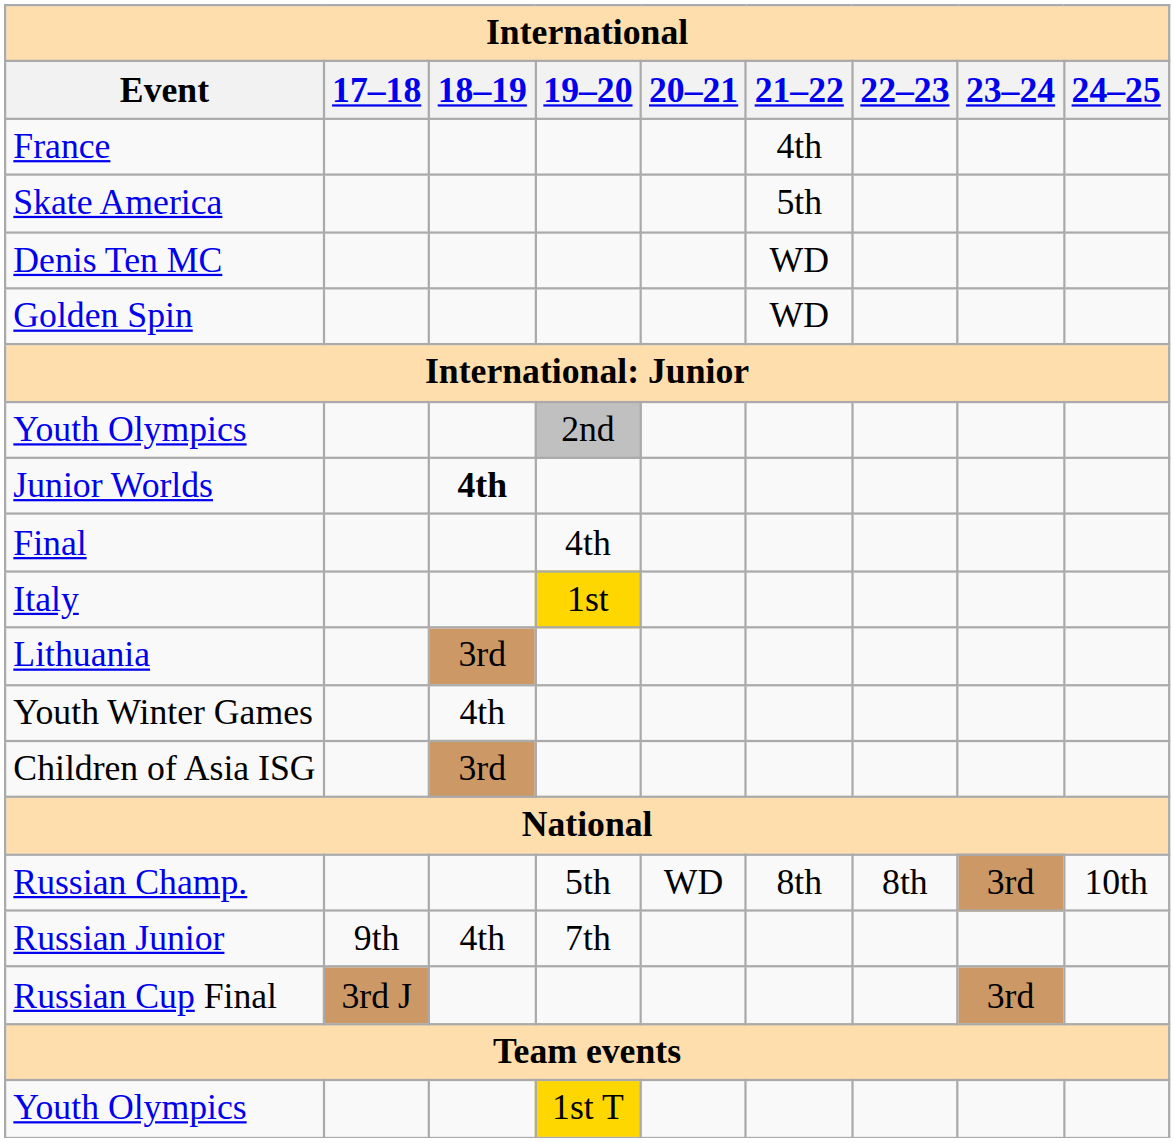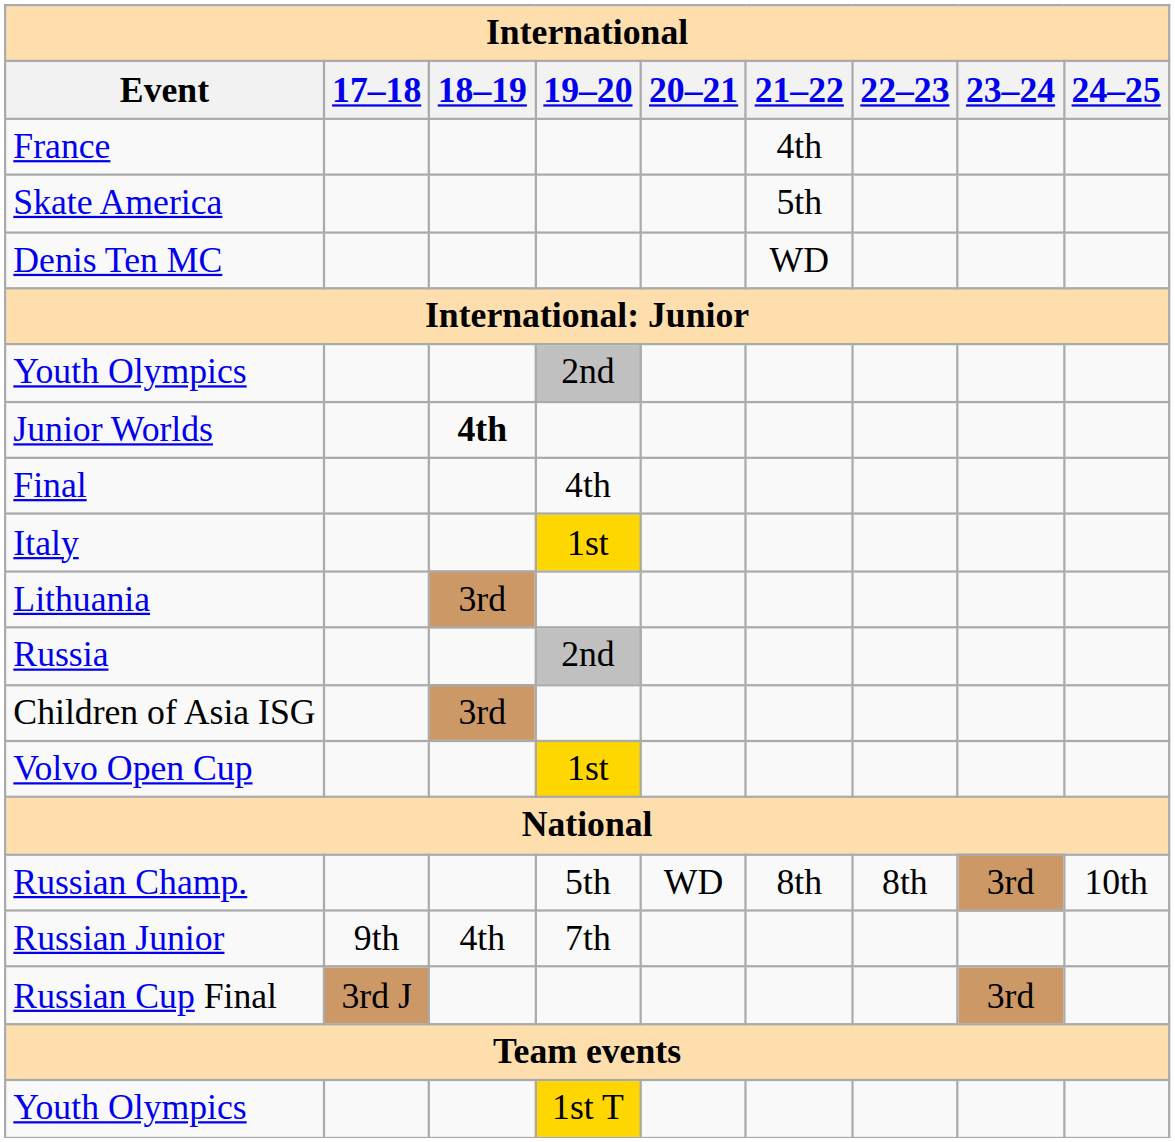 <table class="wikitable" style="text-align:center">
 <tr>
 <th style="background-color: #ffdead; " colspan=9 align=center>International </th>
 </tr>
 <tr>
 <th>Event</th>
 <th><a href='#'>17–18</a></th>
 <th><a href='#'>18–19</a></th>
 <th><a href='#'>19–20</a></th>
 <th><a href='#'>20–21</a></th>
 <th><a href='#'>21–22</a></th>
 <th><a href='#'>22–23</a></th>
 <th><a href='#'>23–24</a></th>
 <th><a href='#'>24–25</a></th>
 </tr>
 <tr>
 <td align=left> <a href='#'>France</a></td>
 <td></td>
 <td></td>
 <td></td>
 <td></td>
 <td>4th</td>
 <td></td>
 <td></td>
 <td></td>
 </tr>
 <tr>
 <td align=left> <a href='#'>Skate America</a></td>
 <td></td>
 <td></td>
 <td></td>
 <td></td>
 <td>5th</td>
 <td></td>
 <td></td>
 <td></td>
 </tr>
 <tr>
 <td align=left> <a href='#'>Denis Ten MC</a></td>
-<td></td>
-<td></td>
-<td></td>
-<td></td>
-<td>WD</td>
-<td></td>
-<td></td>
-<td></td>
-</tr>
-<tr>
-<td align=left> <a href='#'>Golden Spin</a></td>
 <td></td>
 <td></td>
 <td></td>
 <td></td>
 <td>WD</td>
 <td></td>
 <td></td>
 <td></td>
 </tr>
 <tr>
 <th style="background-color: #ffdead; " colspan=9 align=center>International: Junior</th>
 </tr>
 <tr>
 <td align=left><a href='#'>Youth Olympics</a></td>
 <td></td>
 <td></td>
 <td bgcolor=silver>2nd</td>
 <td></td>
 <td></td>
 <td></td>
 <td></td>
 <td></td>
 </tr>
 <tr>
 <td align=left><a href='#'>Junior Worlds</a></td>
 <td></td>
 <td><strong>4th</strong></td>
 <td></td>
 <td></td>
 <td></td>
 <td></td>
 <td></td>
 <td></td>
 </tr>
 <tr>
 <td align=left> <a href='#'>Final</a></td>
 <td></td>
 <td></td>
 <td>4th</td>
 <td></td>
 <td></td>
 <td></td>
 <td></td>
 <td></td>
 </tr>
 <tr>
 <td align=left> <a href='#'>Italy</a></td>
 <td></td>
 <td></td>
 <td bgcolor=gold>1st</td>
 <td></td>
 <td></td>
 <td></td>
 <td></td>
 <td></td>
 </tr>
 <tr>
 <td align=left> <a href='#'>Lithuania</a></td>
 <td></td>
 <td bgcolor=cc9966>3rd</td>
 <td></td>
 <td></td>
 <td></td>
 <td></td>
 <td></td>
 <td></td>
 </tr>
 <tr>
-<td align=left>Youth Winter Games</td>
+<td align=left> <a href='#'>Russia</a></td>
 <td></td>
-<td>4th</td>
 <td></td>
+<td bgcolor=silver>2nd</td>
 <td></td>
 <td></td>
 <td></td>
 <td></td>
 <td></td>
 </tr>
 <tr>
 <td align=left>Children of Asia ISG</td>
 <td></td>
 <td bgcolor=cc9966>3rd</td>
 <td></td>
+<td></td>
+<td></td>
+<td></td>
+<td></td>
+<td></td>
+</tr>
+<tr>
+<td align=left><a href='#'>Volvo Open Cup</a></td>
+<td></td>
+<td></td>
+<td bgcolor=gold>1st</td>
 <td></td>
 <td></td>
 <td></td>
 <td></td>
 <td></td>
 </tr>
 <tr>
 <th style="background-color: #ffdead; " colspan=9 align=center>National</th>
 </tr>
 <tr>
 <td align=left><a href='#'>Russian Champ.</a></td>
 <td></td>
 <td></td>
 <td>5th</td>
 <td>WD</td>
 <td>8th</td>
 <td>8th</td>
 <td bgcolor=cc9966>3rd</td>
 <td>10th</td>
 </tr>
 <tr>
 <td align=left><a href='#'>Russian Junior</a></td>
 <td>9th</td>
 <td>4th</td>
 <td>7th</td>
 <td></td>
 <td></td>
 <td></td>
 <td></td>
 <td></td>
 </tr>
 <tr>
 <td align=left><a href='#'>Russian Cup</a> Final</td>
 <td bgcolor=cc9966>3rd J</td>
 <td></td>
 <td></td>
 <td></td>
 <td></td>
 <td></td>
 <td bgcolor=cc9966>3rd</td>
 <td></td>
 </tr>
 <tr>
 <th style="background-color: #ffdead; " colspan=9 align=center>Team events</th>
 </tr>
 <tr>
 <td align=left><a href='#'>Youth Olympics</a></td>
 <td></td>
 <td></td>
 <td bgcolor=gold>1st T</td>
 <td></td>
 <td></td>
 <td></td>
 <td></td>
 <td></td>
 </tr>
 </table>
